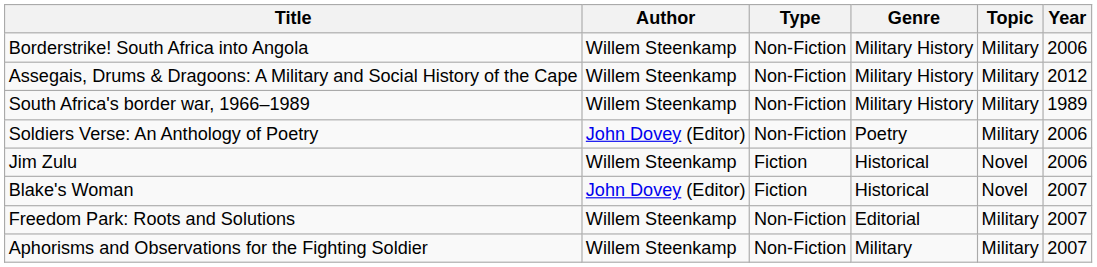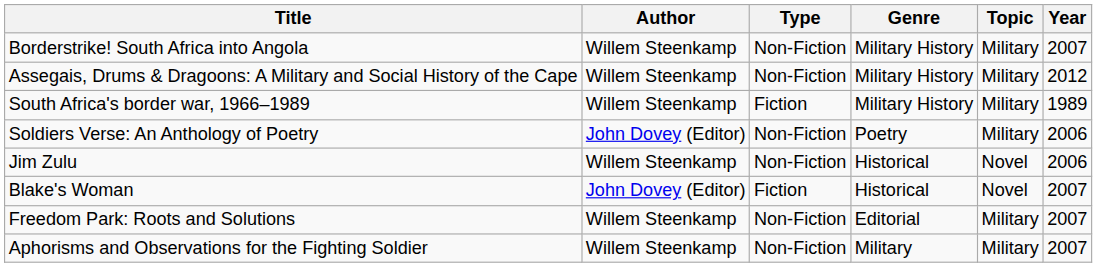 <table class="wikitable sortable">
 <tr>
 <th>Title</th>
 <th>Author</th>
 <th>Type</th>
 <th>Genre</th>
 <th>Topic</th>
 <th>Year</th>
 </tr>
 <tr>
 <td>Borderstrike! South Africa into Angola</td>
 <td>Willem Steenkamp</td>
 <td>Non-Fiction</td>
 <td>Military History</td>
 <td>Military</td>
-<td>2006</td>
+<td>2007</td>
 </tr>
 <tr>
 <td>Assegais, Drums & Dragoons: A Military and Social History of the Cape</td>
 <td>Willem Steenkamp</td>
 <td>Non-Fiction</td>
 <td>Military History</td>
 <td>Military</td>
 <td>2012</td>
 </tr>
 <tr>
 <td>South Africa's border war, 1966–1989</td>
 <td>Willem Steenkamp</td>
-<td>Non-Fiction</td>
+<td>Fiction</td>
 <td>Military History</td>
 <td>Military</td>
 <td>1989</td>
 </tr>
 <tr>
 <td>Soldiers Verse: An Anthology of Poetry</td>
 <td><a href='#'>John Dovey</a> (Editor)</td>
 <td>Non-Fiction</td>
 <td>Poetry</td>
 <td>Military</td>
 <td>2006</td>
 </tr>
 <tr>
 <td>Jim Zulu</td>
 <td>Willem Steenkamp</td>
-<td>Fiction</td>
+<td>Non-Fiction</td>
 <td Adult>Historical</td>
 <td>Novel</td>
 <td>2006</td>
 </tr>
 <tr>
 <td>Blake's Woman</td>
 <td><a href='#'>John Dovey</a> (Editor)</td>
 <td>Fiction</td>
 <td>Historical</td>
 <td>Novel</td>
 <td>2007</td>
 </tr>
 <tr>
 <td>Freedom Park: Roots and Solutions</td>
 <td>Willem Steenkamp</td>
 <td>Non-Fiction</td>
 <td>Editorial</td>
 <td>Military</td>
 <td>2007</td>
 </tr>
 <tr>
 <td>Aphorisms and Observations for the Fighting Soldier</td>
 <td>Willem Steenkamp</td>
 <td>Non-Fiction</td>
 <td>Military</td>
 <td>Military</td>
 <td>2007</td>
 </tr>
 </table>
